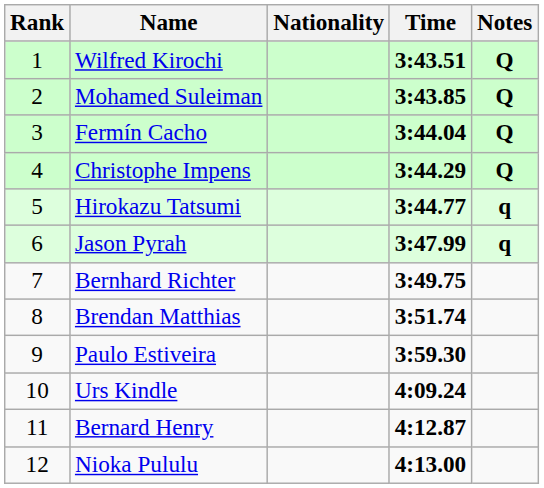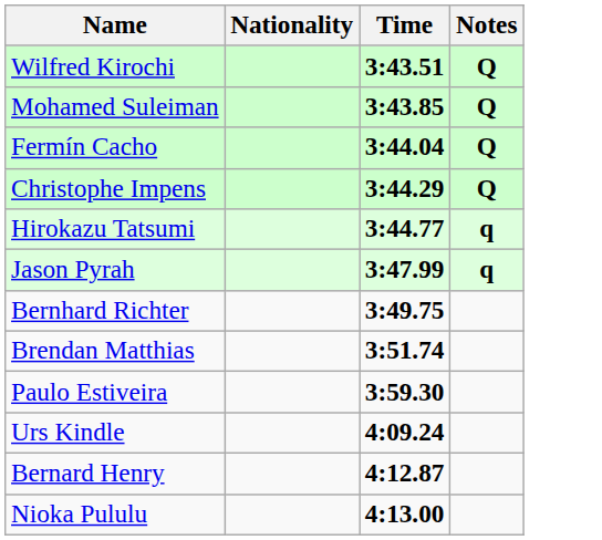 <table class="wikitable sortable" style="text-align:center">
 <tr>
-<th>Rank</th>
 <th>Name</th>
 <th>Nationality</th>
 <th>Time</th>
 <th>Notes</th>
 </tr>
 <tr bgcolor=ccffcc>
-<td>1</td>
 <td align=left><a href='#'>Wilfred Kirochi</a></td>
 <td align=left></td>
 <td><strong>3:43.51</strong></td>
 <td><strong>Q</strong></td>
 </tr>
 <tr bgcolor=ccffcc>
-<td>2</td>
 <td align=left><a href='#'>Mohamed Suleiman</a></td>
 <td align=left></td>
 <td><strong>3:43.85</strong></td>
 <td><strong>Q</strong></td>
 </tr>
 <tr bgcolor=ccffcc>
-<td>3</td>
 <td align=left><a href='#'>Fermín Cacho</a></td>
 <td align=left></td>
 <td><strong>3:44.04</strong></td>
 <td><strong>Q</strong></td>
 </tr>
 <tr bgcolor=ccffcc>
-<td>4</td>
 <td align=left><a href='#'>Christophe Impens</a></td>
 <td align=left></td>
 <td><strong>3:44.29</strong></td>
 <td><strong>Q</strong></td>
 </tr>
 <tr bgcolor=ddffdd>
-<td>5</td>
 <td align=left><a href='#'>Hirokazu Tatsumi</a></td>
 <td align=left></td>
 <td><strong>3:44.77</strong></td>
 <td><strong>q</strong></td>
 </tr>
 <tr bgcolor=ddffdd>
-<td>6</td>
 <td align=left><a href='#'>Jason Pyrah</a></td>
 <td align=left></td>
 <td><strong>3:47.99</strong></td>
 <td><strong>q</strong></td>
 </tr>
 <tr>
-<td>7</td>
 <td align=left><a href='#'>Bernhard Richter</a></td>
 <td align=left></td>
 <td><strong>3:49.75</strong></td>
 <td></td>
 </tr>
 <tr>
-<td>8</td>
 <td align=left><a href='#'>Brendan Matthias</a></td>
 <td align=left></td>
 <td><strong>3:51.74</strong></td>
 <td></td>
 </tr>
 <tr>
-<td>9</td>
 <td align=left><a href='#'>Paulo Estiveira</a></td>
 <td align=left></td>
 <td><strong>3:59.30</strong></td>
 <td></td>
 </tr>
 <tr>
-<td>10</td>
 <td align=left><a href='#'>Urs Kindle</a></td>
 <td align=left></td>
 <td><strong>4:09.24</strong></td>
 <td></td>
 </tr>
 <tr>
-<td>11</td>
 <td align=left><a href='#'>Bernard Henry</a></td>
 <td align=left></td>
 <td><strong>4:12.87</strong></td>
 <td></td>
 </tr>
 <tr>
-<td>12</td>
 <td align=left><a href='#'>Nioka Pululu</a></td>
 <td align=left></td>
 <td><strong>4:13.00</strong></td>
 <td></td>
 </tr>
 </table>
